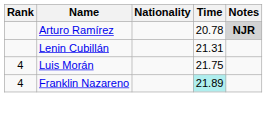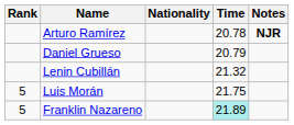 <table class="wikitable sortable" style="text-align:center">
 <tr>
 <th>Rank</th>
 <th>Name</th>
 <th>Nationality</th>
 <th>Time</th>
 <th>Notes</th>
 </tr>
 <tr>
 <td></td>
 <td align=left><a href='#'>Arturo Ramírez</a></td>
 <td align=left></td>
 <td>20.78</td>
-<td style="background: lightgrey;"><strong>NJR</strong></td>
+<td><strong>NJR</strong></td>
+</tr>
+<tr>
+<td></td>
+<td align=left><a href='#'>Daniel Grueso</a></td>
+<td align=left></td>
+<td>20.79</td>
+<td></td>
 </tr>
 <tr>
 <td></td>
 <td align=left><a href='#'>Lenin Cubillán</a></td>
 <td align=left></td>
-<td>21.31</td>
+<td>21.32</td>
 <td></td>
 </tr>
 <tr>
-<td>4</td>
+<td>5</td>
 <td align=left><a href='#'>Luis Morán</a></td>
 <td align=left></td>
 <td>21.75</td>
 <td></td>
 </tr>
 <tr>
-<td>4</td>
+<td>5</td>
 <td align=left><a href='#'>Franklin Nazareno</a></td>
 <td align=left></td>
 <td style="background: paleturquoise;">21.89</td>
 <td></td>
 </tr>
 </table>
